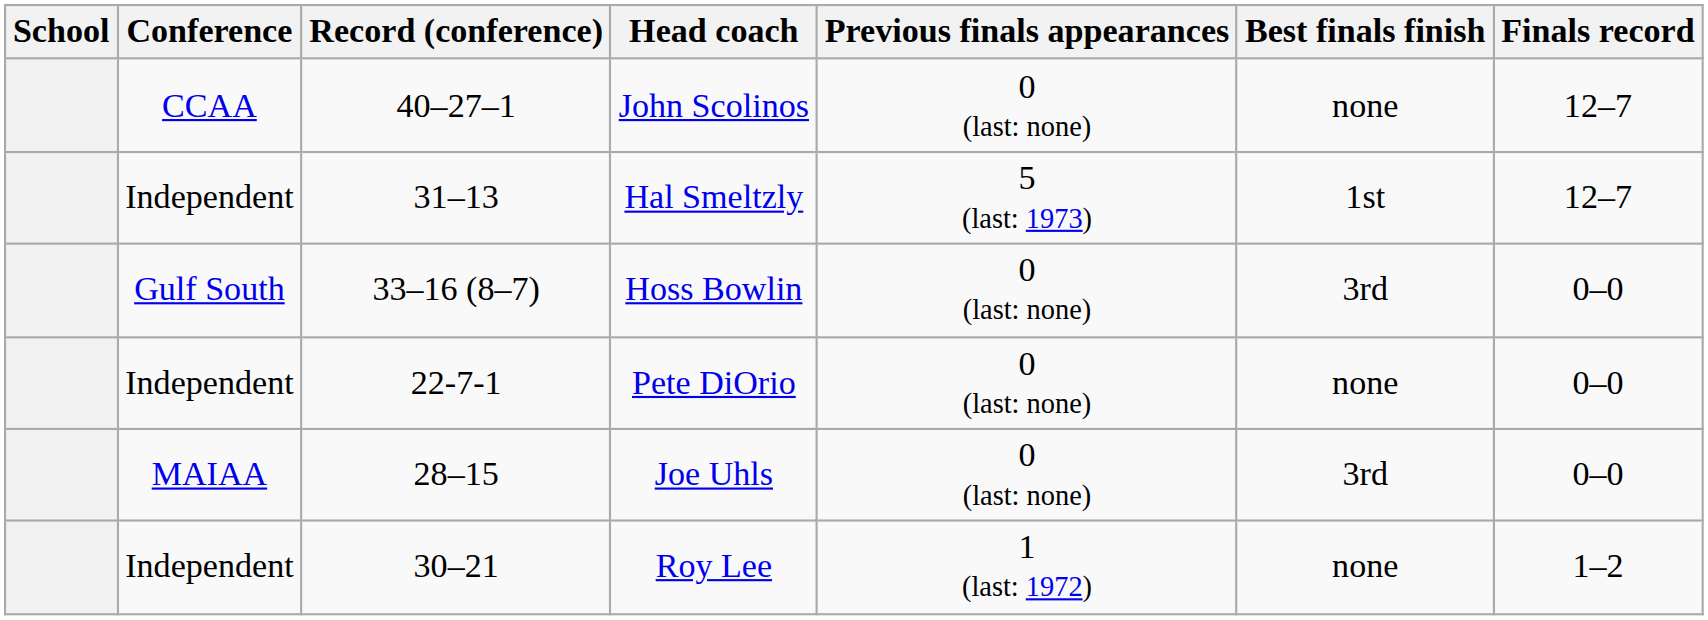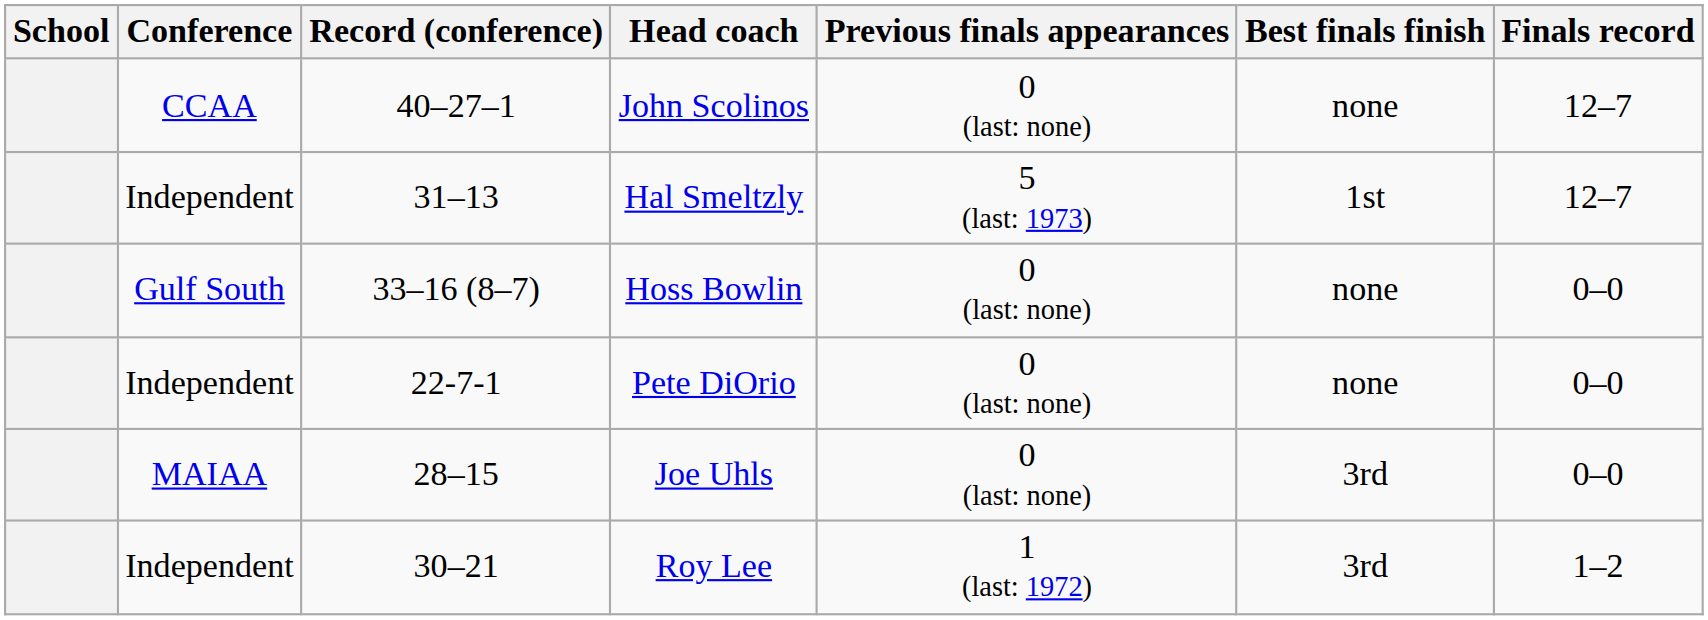 <table class="wikitable" style=text-align:center>
 <tr>
 <th>School</th>
 <th>Conference</th>
 <th>Record (conference)</th>
 <th>Head coach</th>
 <th>Previous finals appearances</th>
 <th>Best finals finish</th>
 <th>Finals record</th>
 </tr>
 <tr>
 <th scope="row" style="text-align:center"></th>
 <td><a href='#'>CCAA</a></td>
 <td>40–27–1</td>
 <td><a href='#'>John Scolinos</a></td>
 <td>0<br><small>(last: none)</small></td>
 <td>none</td>
 <td>12–7</td>
 </tr>
 <tr>
 <th scope="row" style="text-align:center"></th>
 <td>Independent</td>
 <td>31–13</td>
 <td><a href='#'>Hal Smeltzly</a></td>
 <td>5<br><small>(last: <a href='#'>1973</a>)</small></td>
 <td>1st</td>
 <td>12–7</td>
 </tr>
 <tr>
 <th scope="row" style="text-align:center"></th>
 <td><a href='#'>Gulf South</a></td>
 <td>33–16 (8–7)</td>
 <td><a href='#'>Hoss Bowlin</a></td>
 <td>0<br><small>(last: none)</small></td>
-<td>3rd</td>
+<td>none</td>
 <td>0–0</td>
 </tr>
 <tr>
 <th scope="row" style="text-align:center"></th>
 <td>Independent</td>
 <td>22-7-1</td>
 <td><a href='#'>Pete DiOrio</a></td>
 <td>0<br><small>(last: none)</small></td>
 <td>none</td>
 <td>0–0</td>
 </tr>
 <tr>
 <th scope="row" style="text-align:center"></th>
 <td><a href='#'>MAIAA</a></td>
 <td>28–15</td>
 <td><a href='#'>Joe Uhls</a></td>
 <td>0<br><small>(last: none)</small></td>
 <td>3rd</td>
 <td>0–0</td>
 </tr>
 <tr>
 <th scope="row" style="text-align:center"></th>
 <td>Independent</td>
 <td>30–21</td>
 <td><a href='#'>Roy Lee</a></td>
 <td>1<br><small>(last: <a href='#'>1972</a>)</small></td>
-<td>none</td>
+<td>3rd</td>
 <td>1–2</td>
 </tr>
 </table>
